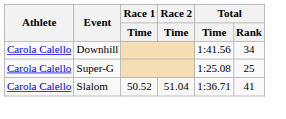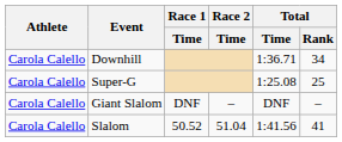 <table class="wikitable" style="font-size:90%">
 <tr>
 <th rowspan="2">Athlete</th>
 <th rowspan="2">Event</th>
 <th>Race 1</th>
 <th>Race 2</th>
 <th colspan="2">Total</th>
 </tr>
 <tr>
 <th>Time</th>
 <th>Time</th>
 <th>Time</th>
 <th>Rank</th>
 </tr>
 <tr>
 <td><a href='#'>Carola Calello</a></td>
 <td>Downhill</td>
 <td colspan="2" bgcolor="wheat"></td>
-<td align="center">1:41.56</td>
+<td align="center">1:36.71</td>
 <td align="center">34</td>
 </tr>
 <tr>
 <td><a href='#'>Carola Calello</a></td>
 <td>Super-G</td>
 <td colspan="2" bgcolor="wheat"></td>
 <td align="center">1:25.08</td>
 <td align="center">25</td>
 </tr>
 <tr>
 <td><a href='#'>Carola Calello</a></td>
+<td>Giant Slalom</td>
+<td align="center">DNF</td>
+<td align="center">–</td>
+<td align="center">DNF</td>
+<td align="center">–</td>
+</tr>
+<tr>
+<td><a href='#'>Carola Calello</a></td>
 <td>Slalom</td>
 <td align="center">50.52</td>
 <td align="center">51.04</td>
-<td align="center">1:36.71</td>
+<td align="center">1:41.56</td>
 <td align="center">41</td>
 </tr>
 </table>
